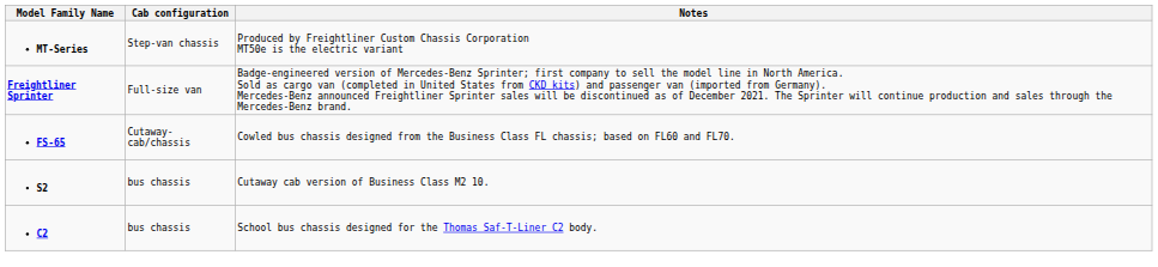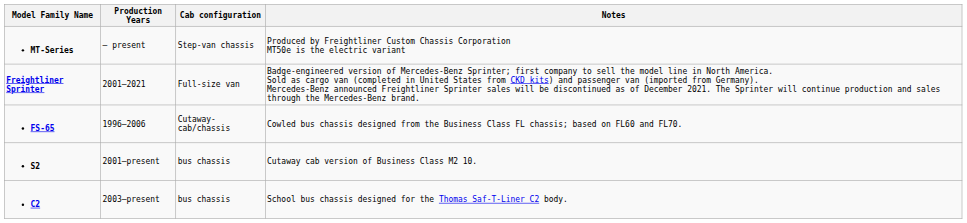 <table class="wikitable">
 <tr>
 <th>Model Family Name</th>
+<th>Production Years</th>
 <th>Cab configuration</th>
 <th>Notes</th>
 </tr>
 <tr>
 <td><br><ul><li><strong>MT-Series</strong></li></ul></td>
+<td> – present</td>
 <td>Step-van chassis</td>
 <td>Produced by Freightliner Custom Chassis Corporation<br>MT50e is the electric variant</td>
 </tr>
 <tr>
 <td><strong><a href='#'>Freightliner Sprinter</a></strong></td>
+<td>2001–2021</td>
 <td>Full-size van</td>
 <td>Badge-engineered version of Mercedes-Benz Sprinter; first company to sell the model line in North America.<br>Sold as cargo van (completed in United States from <a href='#'>CKD kits</a>) and passenger van (imported from Germany).<br>Mercedes-Benz announced Freightliner Sprinter sales will be discontinued as of December 2021. The Sprinter will continue production and sales through the Mercedes-Benz brand.</td>
 </tr>
 <tr>
 <td><br><ul><li><strong><a href='#'>FS-65</a></strong></li></ul></td>
+<td>1996–2006</td>
 <td>Cutaway-cab/chassis</td>
 <td>Cowled bus chassis designed from the Business Class FL chassis; based on FL60 and FL70.</td>
 </tr>
 <tr>
 <td><br><ul><li><strong>S2</strong></li></ul></td>
+<td>2001–present</td>
 <td>bus chassis</td>
 <td>Cutaway cab version of Business Class M2 10.</td>
 </tr>
 <tr>
 <td><br><ul><li><strong><a href='#'>C2</a></strong></li></ul></td>
+<td>2003–present</td>
 <td>bus chassis</td>
 <td>School bus chassis designed for the <a href='#'>Thomas Saf-T-Liner C2</a> body.</td>
 </tr>
 </table>
